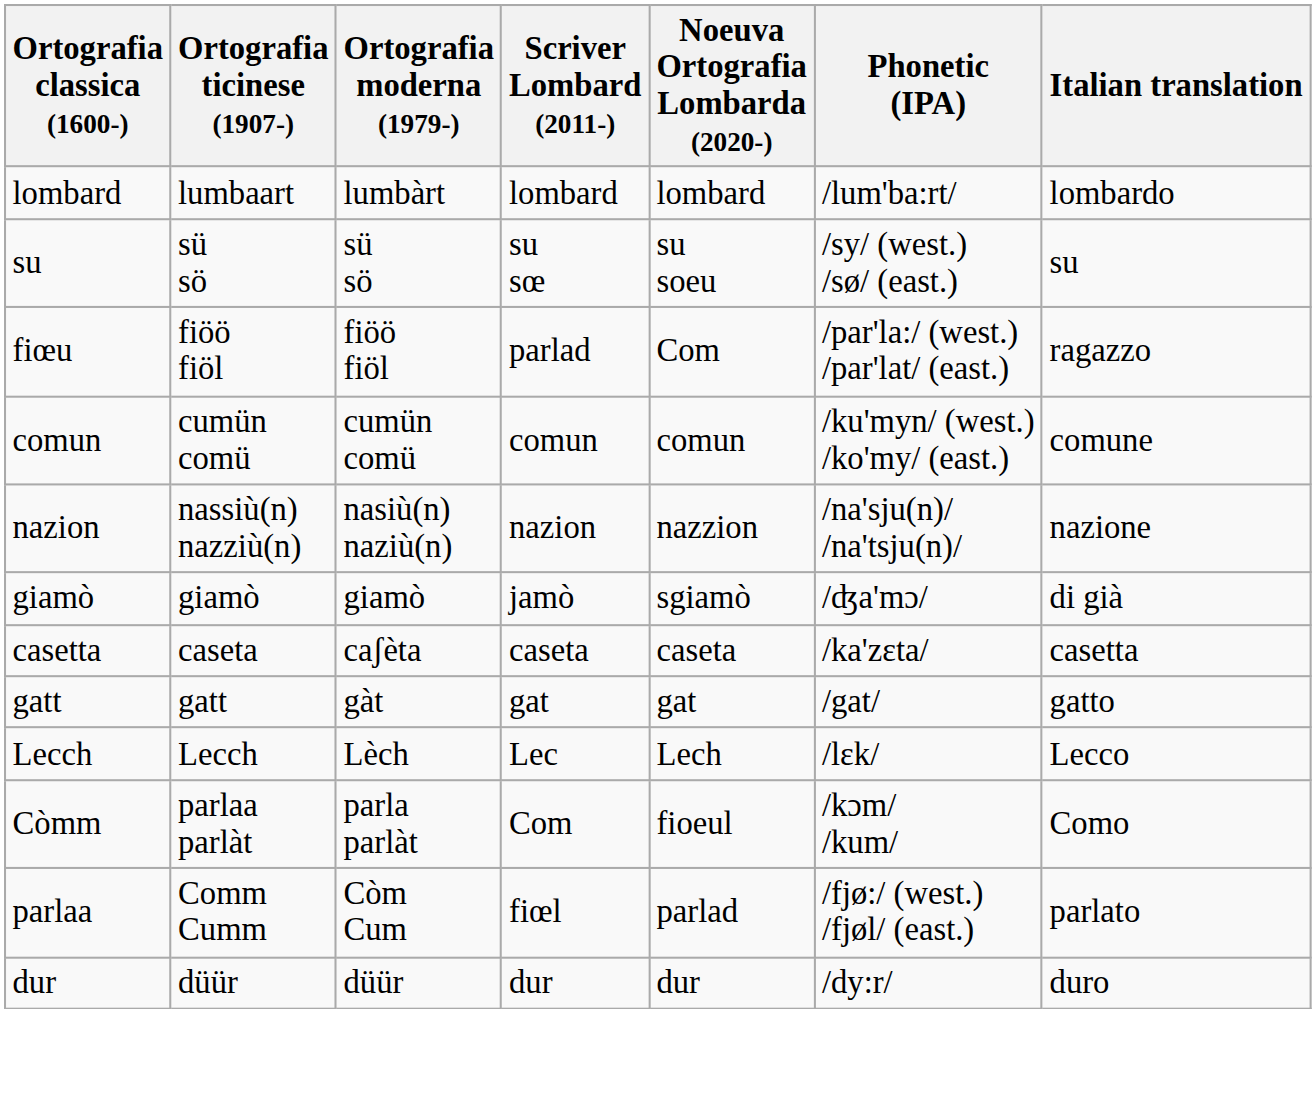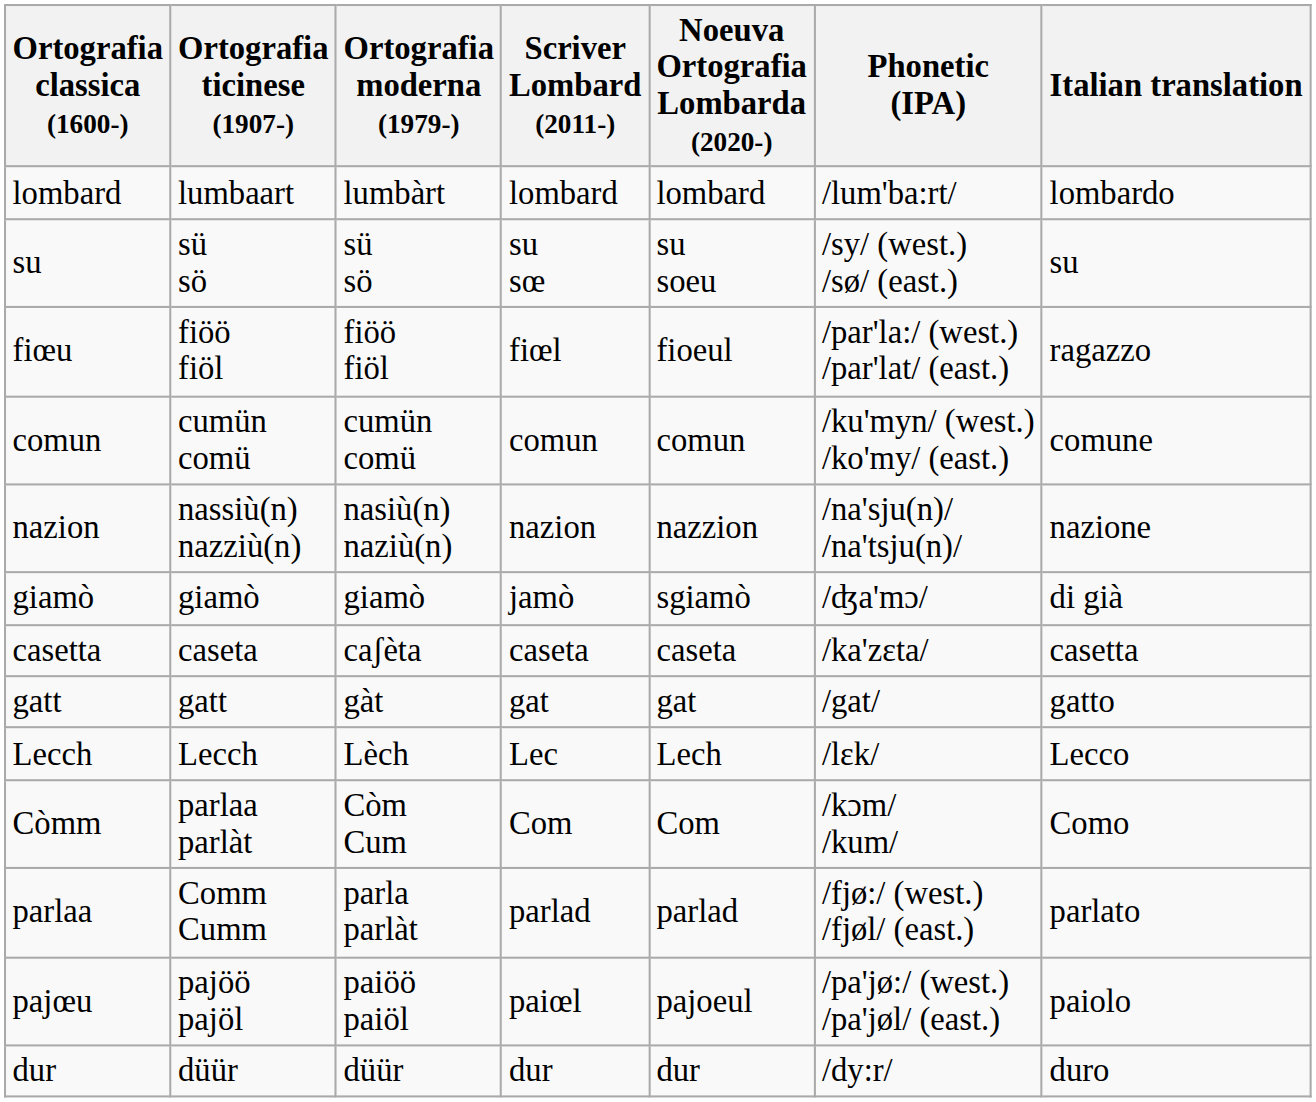 <table class="wikitable">
 <tr>
 <th>Ortografia<br>classica<br><small>(1600-)</small></th>
 <th>Ortografia<br>ticinese<br><small>(1907-)</small></th>
 <th>Ortografia<br>moderna<br><small>(1979-)</small></th>
 <th>Scriver<br>Lombard<br><small>(2011-)</small></th>
 <th>Noeuva<br>Ortografia<br>Lombarda<br><small>(2020-)</small></th>
 <th>Phonetic<br>(IPA)</th>
 <th>Italian translation</th>
 </tr>
 <tr>
 <td>lombard</td>
 <td>lumbaart</td>
 <td>lumbàrt</td>
 <td>lombard</td>
 <td>lombard</td>
 <td>/lum'ba:rt/</td>
 <td>lombardo</td>
 </tr>
 <tr>
 <td>su</td>
 <td>sü<br>sö</td>
 <td>sü<br>sö</td>
 <td>su<br>sœ</td>
 <td>su<br>soeu</td>
 <td>/sy/ (west.)<br>/sø/ (east.)</td>
 <td>su</td>
 </tr>
 <tr>
 <td>fiœu</td>
 <td>fiöö<br>fiöl</td>
 <td>fiöö<br>fiöl</td>
-<td>parlad</td>
-<td>Com</td>
+<td>fiœl</td>
+<td>fioeul</td>
 <td>/par'la:/ (west.)<br>/par'lat/ (east.)</td>
 <td>ragazzo</td>
 </tr>
 <tr>
 <td>comun</td>
 <td>cumün<br>comü</td>
 <td>cumün<br>comü</td>
 <td>comun</td>
 <td>comun</td>
 <td>/ku'myn/ (west.)<br>/ko'my/ (east.)</td>
 <td>comune</td>
 </tr>
 <tr>
 <td>nazion</td>
 <td>nassiù(n)<br>nazziù(n)</td>
 <td>nasiù(n)<br>naziù(n)</td>
 <td>nazion</td>
 <td>nazzion</td>
 <td>/na'sju(n)/<br>/na'tsju(n)/</td>
 <td>nazione</td>
 </tr>
 <tr>
 <td>giamò</td>
 <td>giamò</td>
 <td>giamò</td>
 <td>jamò</td>
 <td>sgiamò</td>
 <td>/ʤa'mɔ/</td>
 <td>di già</td>
 </tr>
 <tr>
 <td>casetta</td>
 <td>caseta</td>
 <td>caʃèta</td>
 <td>caseta</td>
 <td>caseta</td>
 <td>/ka'zɛta/</td>
 <td>casetta</td>
 </tr>
 <tr>
 <td>gatt</td>
 <td>gatt</td>
 <td>gàt</td>
 <td>gat</td>
 <td>gat</td>
 <td>/gat/</td>
 <td>gatto</td>
 </tr>
 <tr>
 <td>Lecch</td>
 <td>Lecch</td>
 <td>Lèch</td>
 <td>Lec</td>
 <td>Lech</td>
 <td>/lɛk/</td>
 <td>Lecco</td>
 </tr>
 <tr>
 <td>Còmm</td>
 <td>parlaa<br>parlàt</td>
-<td>parla<br>parlàt</td>
+<td>Còm<br>Cum</td>
 <td>Com</td>
-<td>fioeul</td>
+<td>Com</td>
 <td>/kɔm/<br>/kum/</td>
 <td>Como</td>
 </tr>
 <tr>
 <td>parlaa</td>
 <td>Comm<br>Cumm</td>
-<td>Còm<br>Cum</td>
-<td>fiœl</td>
+<td>parla<br>parlàt</td>
+<td>parlad</td>
 <td>parlad</td>
 <td>/fjø:/ (west.)<br>/fjøl/ (east.)</td>
 <td>parlato</td>
+</tr>
+<tr>
+<td>pajœu</td>
+<td>pajöö<br>pajöl</td>
+<td>paiöö<br>paiöl</td>
+<td>paiœl</td>
+<td>pajoeul</td>
+<td>/pa'jø:/ (west.)<br>/pa'jøl/ (east.)</td>
+<td>paiolo</td>
 </tr>
 <tr>
 <td>dur</td>
 <td>düür</td>
 <td>düür</td>
 <td>dur</td>
 <td>dur</td>
 <td>/dy:r/</td>
 <td>duro</td>
 </tr>
 </table>
